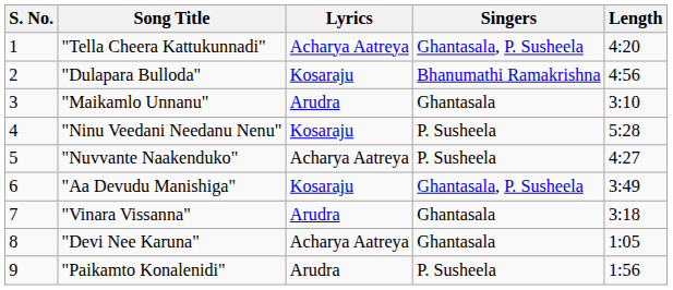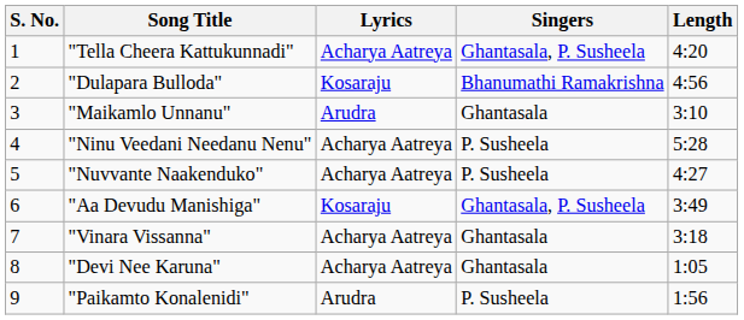 <table class="wikitable">
 <tr>
 <th>S. No.</th>
 <th>Song Title</th>
 <th>Lyrics</th>
 <th>Singers</th>
 <th>Length</th>
 </tr>
 <tr>
 <td>1</td>
 <td>"Tella Cheera Kattukunnadi"</td>
 <td><a href='#'>Acharya Aatreya</a></td>
 <td><a href='#'>Ghantasala</a>, <a href='#'>P. Susheela</a></td>
 <td>4:20</td>
 </tr>
 <tr>
 <td>2</td>
 <td>"Dulapara Bulloda"</td>
 <td><a href='#'>Kosaraju</a></td>
 <td><a href='#'>Bhanumathi Ramakrishna</a></td>
 <td>4:56</td>
 </tr>
 <tr>
 <td>3</td>
 <td>"Maikamlo Unnanu"</td>
 <td><a href='#'>Arudra</a></td>
 <td>Ghantasala</td>
 <td>3:10</td>
 </tr>
 <tr>
 <td>4</td>
 <td>"Ninu Veedani Needanu Nenu"</td>
-<td><a href='#'>Kosaraju</a></td>
+<td>Acharya Aatreya</td>
 <td>P. Susheela</td>
 <td>5:28</td>
 </tr>
 <tr>
 <td>5</td>
 <td>"Nuvvante Naakenduko"</td>
 <td>Acharya Aatreya</td>
 <td>P. Susheela</td>
 <td>4:27</td>
 </tr>
 <tr>
 <td>6</td>
 <td>"Aa Devudu Manishiga"</td>
 <td><a href='#'>Kosaraju</a></td>
 <td><a href='#'>Ghantasala</a>, <a href='#'>P. Susheela</a></td>
 <td>3:49</td>
 </tr>
 <tr>
 <td>7</td>
 <td>"Vinara Vissanna"</td>
-<td><a href='#'>Arudra</a></td>
+<td>Acharya Aatreya</td>
 <td>Ghantasala</td>
 <td>3:18</td>
 </tr>
 <tr>
 <td>8</td>
 <td>"Devi Nee Karuna"</td>
 <td>Acharya Aatreya</td>
 <td>Ghantasala</td>
 <td>1:05</td>
 </tr>
 <tr>
 <td>9</td>
 <td>"Paikamto Konalenidi"</td>
 <td>Arudra</td>
 <td>P. Susheela</td>
 <td>1:56</td>
 </tr>
 </table>
